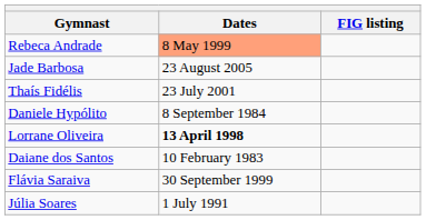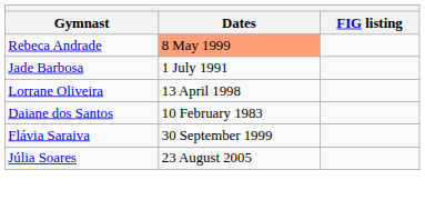 <table class="wikitable mw-collapsible mw-collapsed" width="75%">
 <tr>
 <th colspan="3"></th>
 </tr>
 <tr>
 <th>Gymnast</th>
 <th>Dates</th>
 <th><a href='#'>FIG</a> listing</th>
 </tr>
 <tr>
 <td><a href='#'>Rebeca Andrade</a></td>
 <td style="background: lightsalmon;">8 May 1999</td>
 <td></td>
 </tr>
 <tr>
 <td><a href='#'>Jade Barbosa</a></td>
-<td>23 August 2005</td>
-<td></td>
-</tr>
-<tr>
-<td><a href='#'>Thaís Fidélis</a></td>
-<td>23 July 2001</td>
-<td></td>
-</tr>
-<tr>
-<td><a href='#'>Daniele Hypólito</a></td>
-<td>8 September 1984</td>
+<td>1 July 1991</td>
 <td></td>
 </tr>
 <tr>
 <td><a href='#'>Lorrane Oliveira</a></td>
-<td><strong>13 April 1998</strong></td>
+<td>13 April 1998</td>
 <td></td>
 </tr>
 <tr>
 <td><a href='#'>Daiane dos Santos</a></td>
 <td>10 February 1983</td>
 <td></td>
 </tr>
 <tr>
 <td><a href='#'>Flávia Saraiva</a></td>
 <td>30 September 1999</td>
 <td></td>
 </tr>
 <tr>
 <td><a href='#'>Júlia Soares</a></td>
-<td>1 July 1991</td>
+<td>23 August 2005</td>
 <td></td>
 </tr>
 </table>
